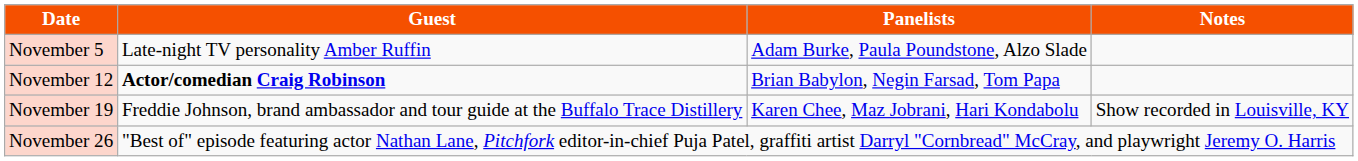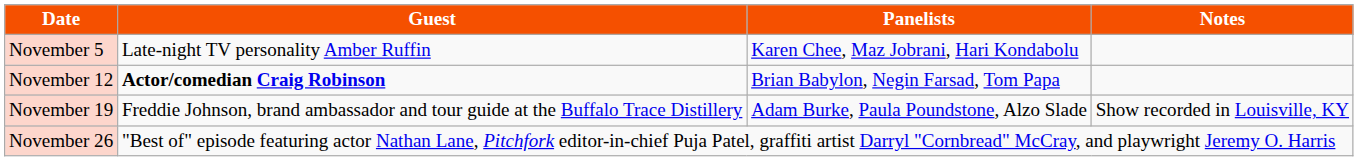 <table class="wikitable">
 <tr>
 <th style="background:#f55000;color:#FFFFFF;">Date</th>
 <th style="background:#f55000;color:#FFFFFF;">Guest</th>
 <th style="background:#f55000;color:#FFFFFF;">Panelists</th>
 <th style="background:#f55000;color:#FFFFFF;">Notes</th>
 </tr>
 <tr>
 <td style="background:#FDD6CC;color:#000000;">November 5</td>
 <td>Late-night TV personality <a href='#'>Amber Ruffin</a></td>
-<td><a href='#'>Adam Burke</a>, <a href='#'>Paula Poundstone</a>, Alzo Slade</td>
+<td><a href='#'>Karen Chee</a>, <a href='#'>Maz Jobrani</a>, <a href='#'>Hari Kondabolu</a></td>
 <td></td>
 </tr>
 <tr>
 <td style="background:#FDD6CC;color:#000000;">November 12</td>
 <td><strong>Actor/comedian <a href='#'>Craig Robinson</a></strong></td>
 <td><a href='#'>Brian Babylon</a>, <a href='#'>Negin Farsad</a>, <a href='#'>Tom Papa</a></td>
 <td></td>
 </tr>
 <tr>
 <td style="background:#FDD6CC;color:#000000;">November 19</td>
 <td>Freddie Johnson, brand ambassador and tour guide at the <a href='#'>Buffalo Trace Distillery</a></td>
-<td><a href='#'>Karen Chee</a>, <a href='#'>Maz Jobrani</a>, <a href='#'>Hari Kondabolu</a></td>
+<td><a href='#'>Adam Burke</a>, <a href='#'>Paula Poundstone</a>, Alzo Slade</td>
 <td>Show recorded in <a href='#'>Louisville, KY</a> </td>
 </tr>
 <tr>
 <td style="background:#FDD6CC;color:#000000;">November 26</td>
 <td colspan=3>"Best of" episode featuring actor <a href='#'>Nathan Lane</a>, <em><a href='#'>Pitchfork</a></em> editor-in-chief Puja Patel, graffiti artist <a href='#'>Darryl "Cornbread" McCray</a>, and playwright <a href='#'>Jeremy O. Harris</a></td>
 </tr>
 </table>
